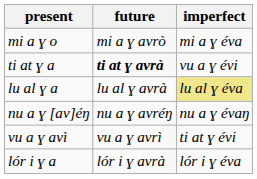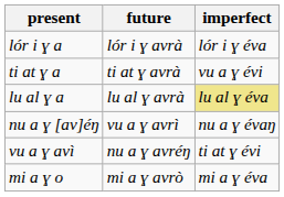 <table class="wikitable">
 <tr>
 <th>present</th>
 <th>future</th>
 <th>imperfect</th>
 </tr>
 <tr>
-<td><em>mi a ɣ o</em></td>
-<td><em>mi a ɣ avrò</em></td>
-<td><em>mi a ɣ éva</em></td>
+<td><em>lór i ɣ a</em></td>
+<td><em>lór i ɣ avrà</em></td>
+<td><em>lór i ɣ éva</em></td>
 </tr>
 <tr>
 <td><em>ti at ɣ a</em></td>
-<td><strong><em>ti at ɣ avrà</em></strong></td>
+<td><em>ti at ɣ avrà</em></td>
 <td><em>vu a ɣ évi</em></td>
 </tr>
 <tr>
 <td><em>lu al ɣ a</em></td>
 <td><em>lu al ɣ avrà</em></td>
 <td style="background: khaki;"><em>lu al ɣ éva</em></td>
 </tr>
 <tr>
 <td><em>nu a ɣ [av]éŋ</em></td>
-<td><em>nu a ɣ avréŋ</em></td>
+<td><em>vu a ɣ avrì</em></td>
 <td><em>nu a ɣ évaŋ</em></td>
 </tr>
 <tr>
 <td><em>vu a ɣ avì</em></td>
-<td><em>vu a ɣ avrì</em></td>
+<td><em>nu a ɣ avréŋ</em></td>
 <td><em>ti at ɣ évi</em></td>
 </tr>
 <tr>
-<td><em>lór i ɣ a</em></td>
-<td><em>lór i ɣ avrà</em></td>
-<td><em>lór i ɣ éva</em></td>
+<td><em>mi a ɣ o</em></td>
+<td><em>mi a ɣ avrò</em></td>
+<td><em>mi a ɣ éva</em></td>
 </tr>
 </table>
